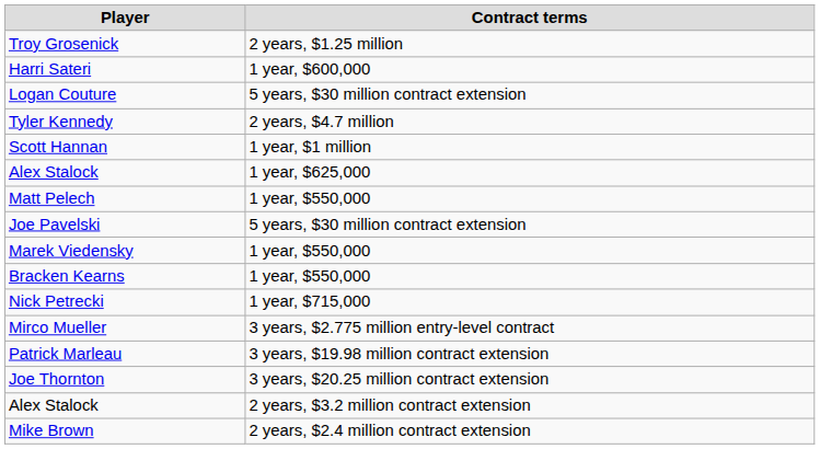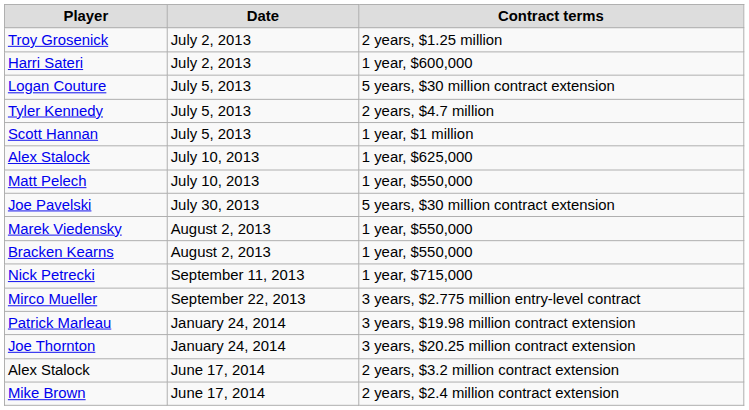 <table class="wikitable" width=90%>
 <tr align="center"  bgcolor="#dddddd">
 <td><strong>Player</strong></td>
+<td><strong>Date</strong></td>
 <td><strong>Contract terms</strong></td>
 </tr>
 <tr>
 <td><a href='#'>Troy Grosenick</a></td>
+<td>July 2, 2013</td>
 <td>2 years, $1.25 million</td>
 </tr>
 <tr>
 <td><a href='#'>Harri Sateri</a></td>
+<td>July 2, 2013</td>
 <td>1 year, $600,000</td>
 </tr>
 <tr>
 <td><a href='#'>Logan Couture</a></td>
+<td>July 5, 2013</td>
 <td>5 years, $30 million contract extension</td>
 </tr>
 <tr>
 <td><a href='#'>Tyler Kennedy</a></td>
+<td>July 5, 2013</td>
 <td>2 years, $4.7 million</td>
 </tr>
 <tr>
 <td><a href='#'>Scott Hannan</a></td>
+<td>July 5, 2013</td>
 <td>1 year, $1 million</td>
 </tr>
 <tr>
 <td><a href='#'>Alex Stalock</a></td>
+<td>July 10, 2013</td>
 <td>1 year, $625,000</td>
 </tr>
 <tr>
 <td><a href='#'>Matt Pelech</a></td>
+<td>July 10, 2013</td>
 <td>1 year, $550,000</td>
 </tr>
 <tr>
 <td><a href='#'>Joe Pavelski</a></td>
+<td>July 30, 2013</td>
 <td>5 years, $30 million contract extension</td>
 </tr>
 <tr>
 <td><a href='#'>Marek Viedensky</a></td>
+<td>August 2, 2013</td>
 <td>1 year, $550,000</td>
 </tr>
 <tr>
 <td><a href='#'>Bracken Kearns</a></td>
+<td>August 2, 2013</td>
 <td>1 year, $550,000</td>
 </tr>
 <tr>
 <td><a href='#'>Nick Petrecki</a></td>
+<td>September 11, 2013</td>
 <td>1 year, $715,000</td>
 </tr>
 <tr>
 <td><a href='#'>Mirco Mueller</a></td>
+<td>September 22, 2013</td>
 <td>3 years, $2.775 million entry-level contract</td>
 </tr>
 <tr>
 <td><a href='#'>Patrick Marleau</a></td>
+<td>January 24, 2014</td>
 <td>3 years, $19.98 million contract extension</td>
 </tr>
 <tr>
 <td><a href='#'>Joe Thornton</a></td>
+<td>January 24, 2014</td>
 <td>3 years, $20.25 million contract extension</td>
 </tr>
 <tr>
 <td>Alex Stalock</td>
+<td>June 17, 2014</td>
 <td>2 years, $3.2 million contract extension</td>
 </tr>
 <tr>
 <td><a href='#'>Mike Brown</a></td>
+<td>June 17, 2014</td>
 <td>2 years, $2.4 million contract extension</td>
 </tr>
 </table>
